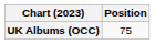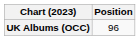 <table class="wikitable plainrowheaders" style="text-align:center">
 <tr>
 <th scope="col">Chart (2023)</th>
 <th scope="col">Position</th>
 </tr>
 <tr>
 <th scope="row">UK Albums (OCC)</th>
-<td>75</td>
+<td>96</td>
 </tr>
 </table>
